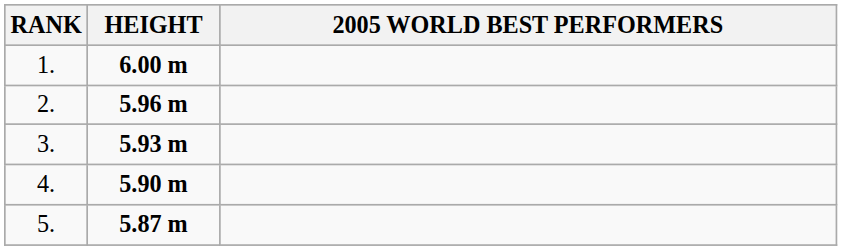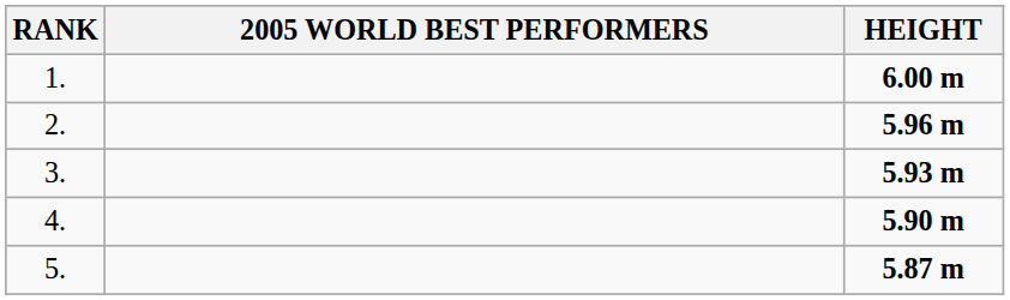 <table class="wikitable" style="font-size: 90%;">
 <tr>
 <th>RANK</th>
+<th align="center" style="width: 25em">2005 WORLD BEST PERFORMERS</th>
 <th align="center" style="width: 5em">HEIGHT</th>
-<th align="center" style="width: 25em">2005 WORLD BEST PERFORMERS</th>
 </tr>
 <tr>
 <td align="center">1.</td>
+<td></td>
 <td align="center"><strong>6.00 m</strong></td>
-<td></td>
 </tr>
 <tr>
 <td align="center">2.</td>
+<td></td>
 <td align="center"><strong>5.96 m</strong></td>
-<td></td>
 </tr>
 <tr>
 <td align="center">3.</td>
+<td></td>
 <td align="center"><strong>5.93 m</strong></td>
-<td></td>
 </tr>
 <tr>
 <td align="center">4.</td>
+<td></td>
 <td align="center"><strong>5.90 m</strong></td>
-<td></td>
 </tr>
 <tr>
 <td align="center">5.</td>
+<td></td>
 <td align="center"><strong>5.87 m</strong></td>
-<td></td>
 </tr>
 </table>
